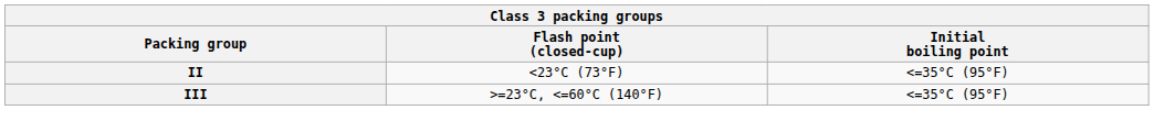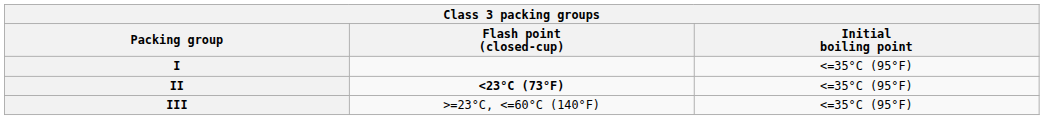 <table class=wikitable align=center width=90%>
 <tr>
 <th colspan=3>Class 3 packing groups</th>
 </tr>
 <tr>
 <th width=33%>Packing group</th>
 <th width=33%>Flash point<br>(closed-cup)</th>
 <th width=33%>Initial<br>boiling point</th>
 </tr>
 <tr>
+<th>I</th>
+<td style="text-align:center;"> </td>
+<td style="text-align:center;"><=35°C (95°F)</td>
+</tr>
+<tr>
 <th>II</th>
-<td style="text-align:center;"><23°C (73°F)</td>
+<td style="text-align:center;"><strong><23°C (73°F)</strong></td>
 <td style="text-align:center;"><=35°C (95°F)</td>
 </tr>
 <tr>
 <th>III</th>
 <td style="text-align:center;">>=23°C, <=60°C (140°F)</td>
 <td style="text-align:center;"><=35°C (95°F)</td>
 </tr>
 </table>
